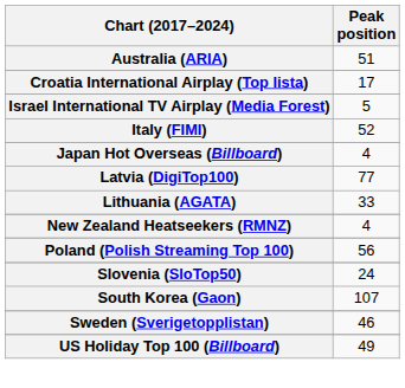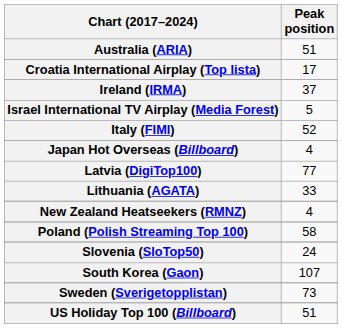 <table class="wikitable sortable plainrowheaders" style="text-align:center">
 <tr>
 <th scope="col">Chart (2017–2024)</th>
 <th scope="col">Peak<br>position</th>
 </tr>
 <tr>
 <th scope="row">Australia (<a href='#'>ARIA</a>)</th>
 <td>51</td>
 </tr>
 <tr>
 </tr>
 <tr>
 </tr>
 <tr>
 </tr>
 <tr>
 </tr>
 <tr>
 </tr>
 <tr>
 <th scope="row">Croatia International Airplay (<a href='#'>Top lista</a>)</th>
 <td>17</td>
 </tr>
 <tr>
 </tr>
 <tr>
 </tr>
 <tr>
 </tr>
 <tr>
 </tr>
 <tr>
 </tr>
 <tr>
 </tr>
 <tr>
 </tr>
 <tr>
+<th scope="row">Ireland (<a href='#'>IRMA</a>)</th>
+<td>37</td>
+</tr>
+<tr>
 <th scope="row">Israel International TV Airplay (<a href='#'>Media Forest</a>)</th>
 <td>5</td>
 </tr>
 <tr>
 <th scope="row">Italy (<a href='#'>FIMI</a>)</th>
 <td>52</td>
 </tr>
 <tr>
 </tr>
 <tr>
 <th scope="row">Japan Hot Overseas (<em><a href='#'>Billboard</a></em>)</th>
 <td>4</td>
 </tr>
 <tr>
 <th scope="row">Latvia (<a href='#'>DigiTop100</a>)</th>
 <td>77</td>
 </tr>
 <tr>
 <th scope="row">Lithuania (<a href='#'>AGATA</a>)</th>
 <td>33</td>
 </tr>
 <tr>
 </tr>
 <tr>
 <th scope="row">New Zealand Heatseekers (<a href='#'>RMNZ</a>)</th>
 <td>4</td>
 </tr>
 <tr>
 </tr>
 <tr>
 </tr>
 <tr>
 <th scope="row">Poland (<a href='#'>Polish Streaming Top 100</a>)</th>
-<td>56</td>
+<td>58</td>
 </tr>
 <tr>
 </tr>
 <tr>
 </tr>
 <tr>
 </tr>
 <tr>
 <th scope="row">Slovenia (<a href='#'>SloTop50</a>)</th>
 <td>24</td>
 </tr>
 <tr>
 <th scope="row">South Korea (<a href='#'>Gaon</a>)</th>
 <td>107</td>
 </tr>
 <tr>
 </tr>
 <tr>
 <th scope="row">Sweden (<a href='#'>Sverigetopplistan</a>)</th>
-<td>46</td>
+<td>73</td>
 </tr>
 <tr>
 </tr>
 <tr>
 </tr>
 <tr>
 </tr>
 <tr>
 </tr>
 <tr>
 </tr>
 <tr>
 <th scope="row">US Holiday Top 100 (<em><a href='#'>Billboard</a></em>)</th>
-<td>49</td>
+<td>51</td>
 </tr>
 </table>
